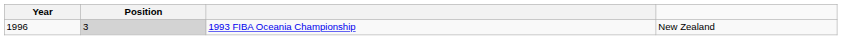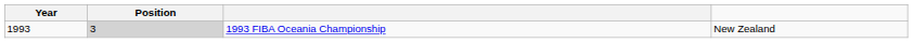 <table class="wikitable" width=70%>
 <tr>
 <th>Year</th>
 <th>Position</th>
 <th></th>
 </tr>
 <tr>
-<td>1996</td>
+<td>1993</td>
 <td style="background: lightgrey;">3</td>
 <td><a href='#'>1993 FIBA Oceania Championship</a></td>
 <td>New Zealand</td>
 </tr>
 </table>
